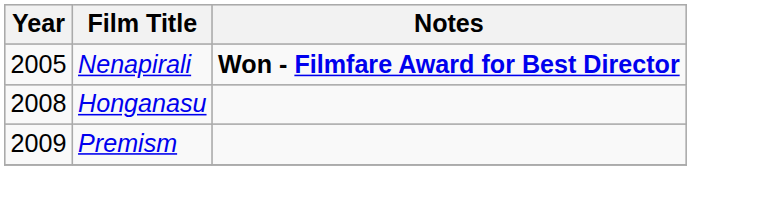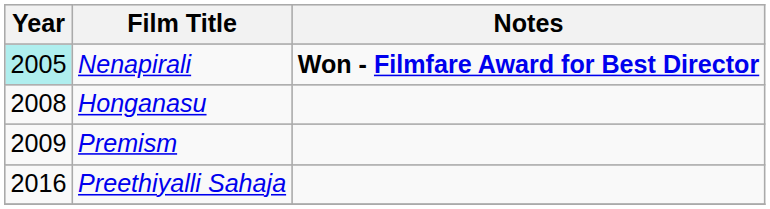 <table class="wikitable sortable">
 <tr>
 <th>Year</th>
 <th>Film Title</th>
 <th>Notes</th>
 </tr>
 <tr>
-<td>2005</td>
+<td style="background: paleturquoise;">2005</td>
 <td><em><a href='#'>Nenapirali</a></em></td>
 <td><strong>Won - <a href='#'>Filmfare Award for Best Director</a></strong></td>
 </tr>
 <tr>
 <td>2008</td>
 <td><em><a href='#'>Honganasu</a></em></td>
 <td></td>
 </tr>
 <tr>
 <td>2009</td>
 <td><em><a href='#'>Premism</a></em></td>
 <td></td>
 </tr>
 <tr>
+<td>2016</td>
+<td><em><a href='#'>Preethiyalli Sahaja</a></em></td>
+<td></td>
+</tr>
+<tr>
 </tr>
 </table>
